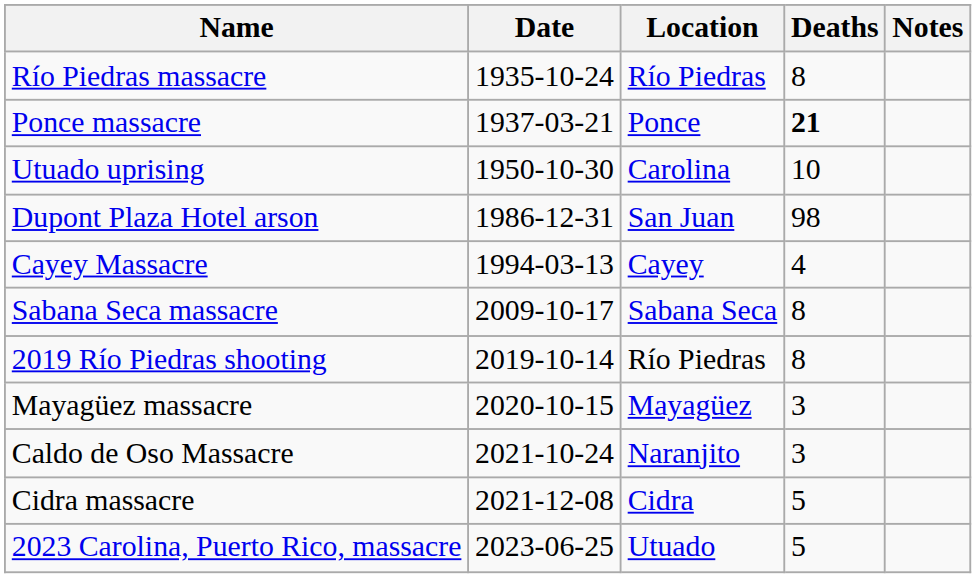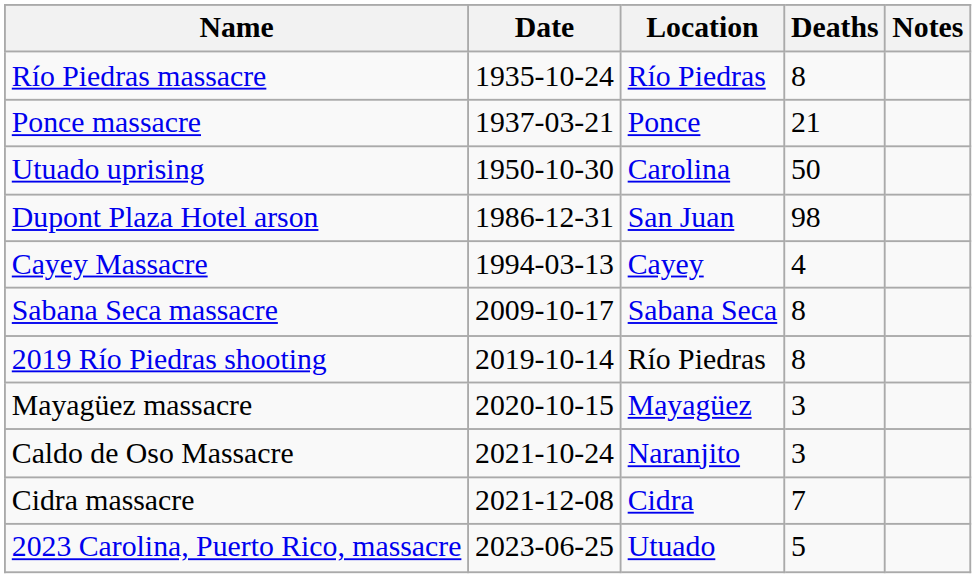 <table class="sortable wikitable">
 <tr>
 <th>Name</th>
 <th>Date</th>
 <th>Location</th>
 <th>Deaths</th>
 <th class="unsortable">Notes</th>
 </tr>
 <tr>
 <td><a href='#'>Río Piedras massacre</a></td>
 <td>1935-10-24</td>
 <td><a href='#'>Río Piedras</a></td>
 <td>8</td>
 <td></td>
 </tr>
 <tr>
 <td><a href='#'>Ponce massacre</a></td>
 <td>1937-03-21</td>
 <td><a href='#'>Ponce</a></td>
-<td><strong>21</strong></td>
+<td>21</td>
 <td></td>
 </tr>
 <tr>
 <td><a href='#'>Utuado uprising</a></td>
 <td>1950-10-30</td>
 <td><a href='#'>Carolina</a></td>
-<td>10</td>
+<td>50</td>
 <td></td>
 </tr>
 <tr>
 <td><a href='#'>Dupont Plaza Hotel arson</a></td>
 <td>1986-12-31</td>
 <td><a href='#'>San Juan</a></td>
 <td>98</td>
 <td></td>
 </tr>
 <tr>
 <td><a href='#'>Cayey Massacre</a></td>
 <td>1994-03-13</td>
 <td><a href='#'>Cayey</a></td>
 <td>4</td>
 <td></td>
 </tr>
 <tr>
 <td><a href='#'>Sabana Seca massacre</a></td>
 <td>2009-10-17</td>
 <td><a href='#'>Sabana Seca</a></td>
 <td>8</td>
 <td></td>
 </tr>
 <tr>
 <td><a href='#'>2019 Río Piedras shooting</a></td>
 <td>2019-10-14</td>
 <td>Río Piedras</td>
 <td>8</td>
 <td></td>
 </tr>
 <tr>
 <td>Mayagüez massacre</td>
 <td>2020-10-15</td>
 <td><a href='#'>Mayagüez</a></td>
 <td>3</td>
 <td></td>
 </tr>
 <tr>
 <td>Caldo de Oso Massacre</td>
 <td>2021-10-24</td>
 <td><a href='#'>Naranjito</a></td>
 <td>3</td>
 <td></td>
 </tr>
 <tr>
 <td>Cidra massacre</td>
 <td>2021-12-08</td>
 <td><a href='#'>Cidra</a></td>
-<td>5</td>
+<td>7</td>
 <td></td>
 </tr>
 <tr>
 <td><a href='#'>2023 Carolina, Puerto Rico, massacre</a></td>
 <td>2023-06-25</td>
 <td><a href='#'>Utuado</a></td>
 <td>5</td>
 <td></td>
 </tr>
 </table>
